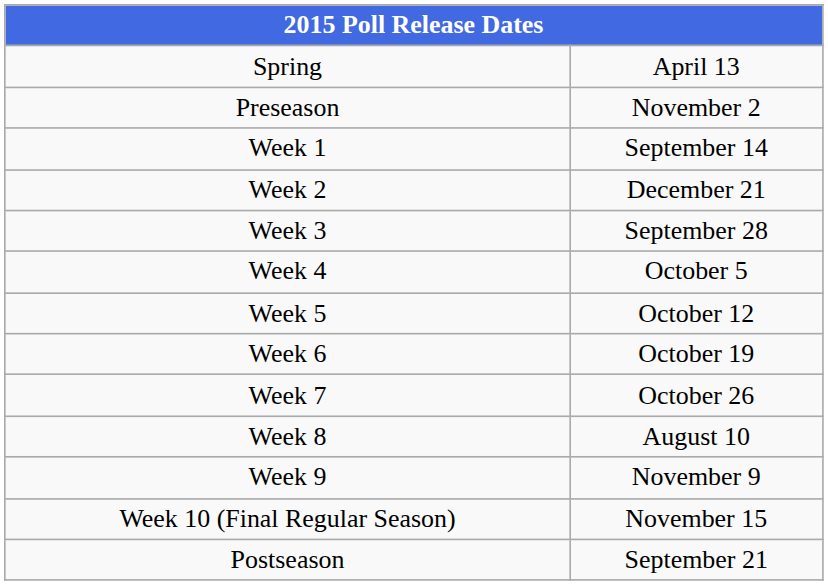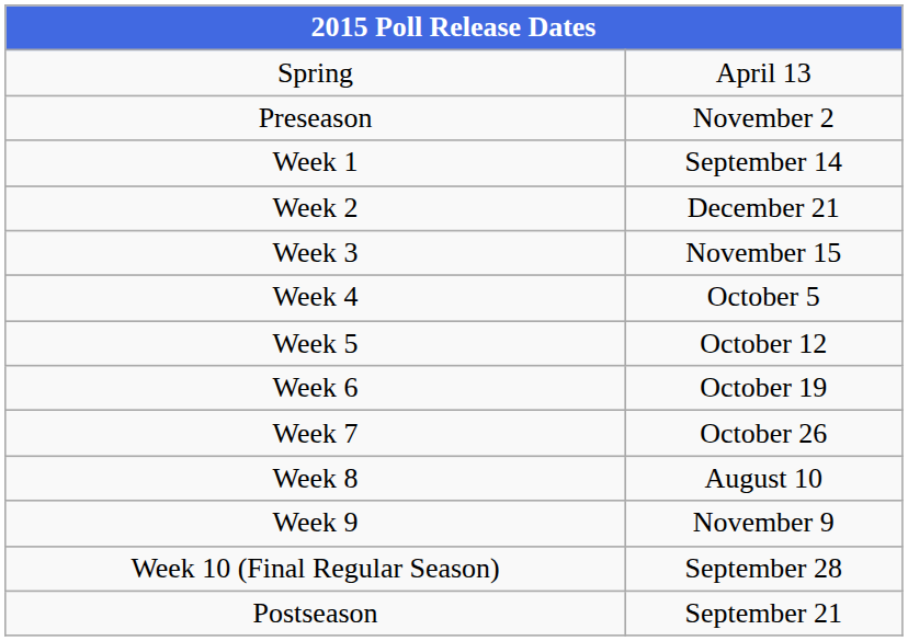 <table class="wikitable" style="width:40%;">
 <tr>
 <th style="background:#4169E1; color:white;" "text-align:center;" colspan="2">2015 Poll Release Dates</th>
 </tr>
 <tr style="text-align:center;">
 <td>Spring</td>
 <td>April 13</td>
 </tr>
 <tr style="text-align:center;">
 <td>Preseason</td>
 <td>November 2</td>
 </tr>
 <tr style="text-align:center;">
 <td>Week 1</td>
 <td>September 14</td>
 </tr>
 <tr style="text-align:center;">
 <td>Week 2</td>
 <td>December 21</td>
 </tr>
 <tr style="text-align:center;">
 <td>Week 3</td>
-<td>September 28</td>
+<td>November 15</td>
 </tr>
 <tr style="text-align:center;">
 <td>Week 4</td>
 <td>October 5</td>
 </tr>
 <tr style="text-align:center;">
 <td>Week 5</td>
 <td>October 12</td>
 </tr>
 <tr style="text-align:center;">
 <td>Week 6</td>
 <td>October 19</td>
 </tr>
 <tr style="text-align:center;">
 <td>Week 7</td>
 <td>October 26</td>
 </tr>
 <tr style="text-align:center;">
 <td>Week 8</td>
 <td>August 10</td>
 </tr>
 <tr style="text-align:center;">
 <td>Week 9</td>
 <td>November 9</td>
 </tr>
 <tr style="text-align:center;">
 <td>Week 10 (Final Regular Season)</td>
-<td>November 15</td>
+<td>September 28</td>
 </tr>
 <tr style="text-align:center;">
 <td>Postseason</td>
 <td>September 21</td>
 </tr>
 </table>
